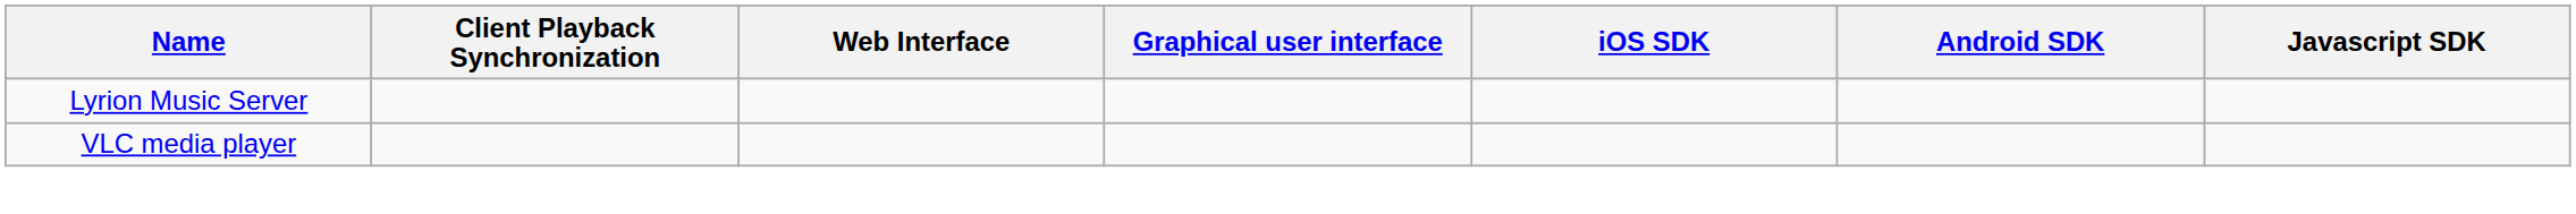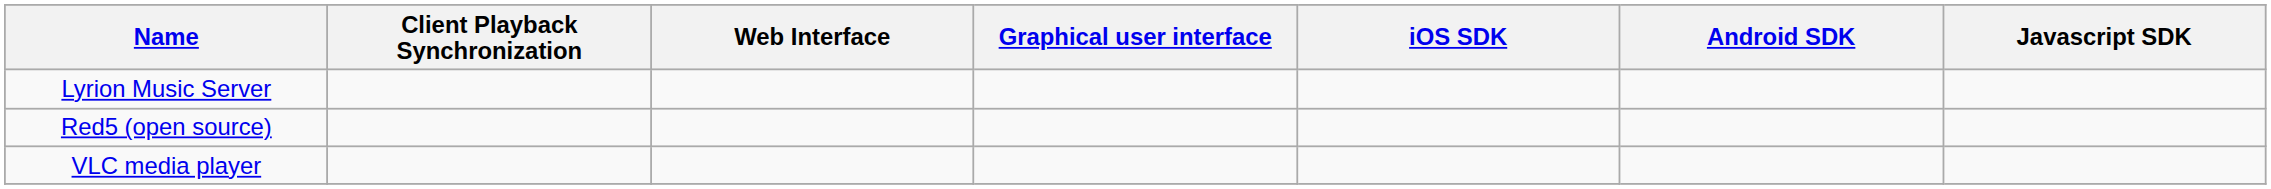 <table class="wikitable sortable" style="font-size: smaller; text-align: center; width: 100%; table-layout: fixed;">
 <tr>
 <th><a href='#'>Name</a></th>
 <th>Client Playback Synchronization</th>
 <th>Web Interface</th>
 <th><a href='#'>Graphical user interface</a></th>
 <th><a href='#'>iOS SDK</a></th>
 <th><a href='#'>Android SDK</a></th>
 <th>Javascript SDK</th>
 </tr>
 <tr>
 <td><a href='#'>Lyrion Music Server</a></td>
 <td></td>
 <td></td>
 <td></td>
 <td></td>
 <td></td>
 <td></td>
 </tr>
 <tr>
+<td><a href='#'>Red5 (open source)</a></td>
+<td></td>
+<td></td>
+<td></td>
+<td></td>
+<td></td>
+<td></td>
+</tr>
+<tr>
 <td><a href='#'>VLC media player</a></td>
 <td></td>
 <td></td>
 <td></td>
 <td></td>
 <td></td>
 <td></td>
 </tr>
 </table>
